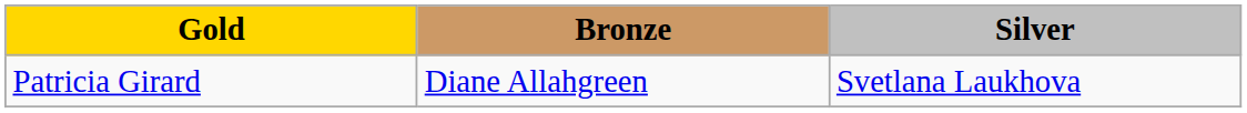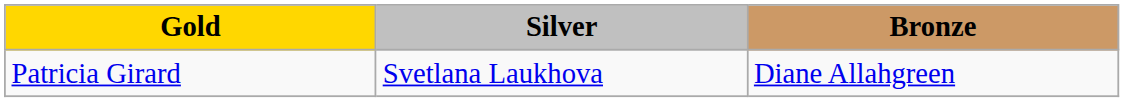 <table class="wikitable" style="text-align:left">
 <tr align="center">
 <td width=200 bgcolor=gold><strong>Gold</strong></td>
+<td width=200 bgcolor=silver><strong>Silver</strong></td>
 <td width=200 bgcolor=CC9966><strong>Bronze</strong></td>
-<td width=200 bgcolor=silver><strong>Silver</strong></td>
 </tr>
 <tr>
 <td><a href='#'>Patricia Girard</a><br><em></em></td>
+<td><a href='#'>Svetlana Laukhova</a><br><em></em></td>
 <td><a href='#'>Diane Allahgreen</a><br><em></em></td>
-<td><a href='#'>Svetlana Laukhova</a><br><em></em></td>
 </tr>
 </table>
